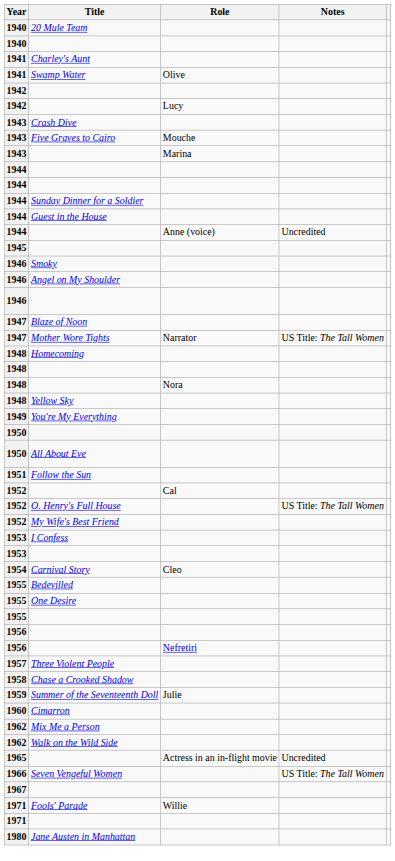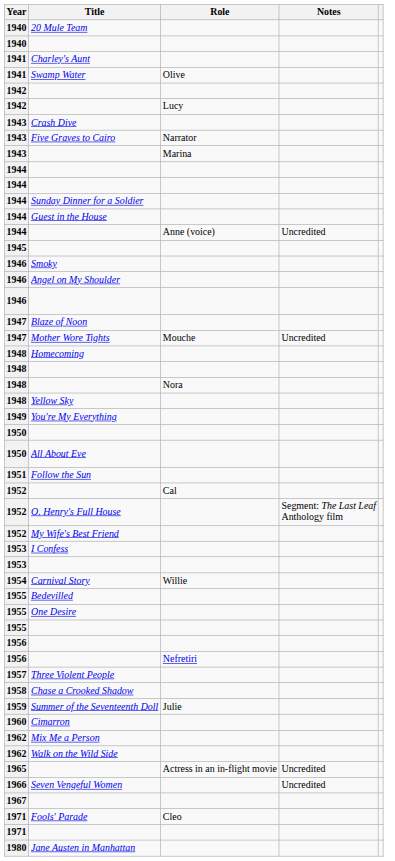 <table class="wikitable plainrowheaders sortable">
 <tr>
 <th scope="col">Year</th>
 <th scope="col">Title</th>
 <th scope="col">Role</th>
 <th scope="col" class="unsortable">Notes</th>
 <th scope=col class="unsortable"></th>
 </tr>
 <tr>
 <th scope=row>1940</th>
 <td><em><a href='#'>20 Mule Team</a></em></td>
 <td></td>
 <td></td>
 <td style="text-align:center;"></td>
 </tr>
 <tr>
 <th scope=row>1940</th>
 <td></td>
 <td></td>
 <td></td>
 <td style="text-align:center;"></td>
 </tr>
 <tr>
 <th scope=row>1941</th>
 <td><em><a href='#'>Charley's Aunt</a></em></td>
 <td></td>
 <td></td>
 <td style="text-align:center;"></td>
 </tr>
 <tr>
 <th scope=row>1941</th>
 <td><em><a href='#'>Swamp Water</a></em></td>
 <td>Olive</td>
 <td></td>
 <td style="text-align:center;"></td>
 </tr>
 <tr>
 <th scope=row>1942</th>
 <td></td>
 <td></td>
 <td></td>
 <td style="text-align:center;"></td>
 </tr>
 <tr>
 <th scope=row>1942</th>
 <td></td>
 <td>Lucy</td>
 <td></td>
 <td style="text-align:center;"></td>
 </tr>
 <tr>
 <th scope=row>1943</th>
 <td><em><a href='#'>Crash Dive</a></em></td>
 <td></td>
 <td></td>
 <td style="text-align:center;"></td>
 </tr>
 <tr>
 <th scope=row>1943</th>
 <td><em><a href='#'>Five Graves to Cairo</a></em></td>
-<td>Mouche</td>
+<td>Narrator</td>
 <td></td>
 <td style="text-align:center;"></td>
 </tr>
 <tr>
 <th scope=row>1943</th>
 <td></td>
 <td>Marina</td>
 <td></td>
 <td style="text-align:center;"></td>
 </tr>
 <tr>
 <th scope=row>1944</th>
 <td></td>
 <td></td>
 <td></td>
 <td style="text-align:center;"></td>
 </tr>
 <tr>
 <th scope=row>1944</th>
 <td></td>
 <td></td>
 <td></td>
 <td style="text-align:center;"></td>
 </tr>
 <tr>
 <th scope=row>1944</th>
 <td><em><a href='#'>Sunday Dinner for a Soldier</a></em></td>
 <td></td>
 <td></td>
 <td style="text-align:center;"></td>
 </tr>
 <tr>
 <th scope=row>1944</th>
 <td><em><a href='#'>Guest in the House</a></em></td>
 <td></td>
 <td></td>
 <td style="text-align:center;"></td>
 </tr>
 <tr>
 <th scope=row>1944</th>
 <td></td>
 <td>Anne (voice)</td>
 <td>Uncredited</td>
 <td style="text-align:center;"></td>
 </tr>
 <tr>
 <th scope=row>1945</th>
 <td></td>
 <td></td>
 <td></td>
 <td style="text-align:center;"></td>
 </tr>
 <tr>
 <th scope=row>1946</th>
 <td><em><a href='#'>Smoky</a></em></td>
 <td></td>
 <td></td>
 <td style="text-align:center;"></td>
 </tr>
 <tr>
 <th scope=row>1946</th>
 <td><em><a href='#'>Angel on My Shoulder</a></em></td>
 <td></td>
 <td></td>
 <td style="text-align:center;"></td>
 </tr>
 <tr>
 <th scope=row>1946</th>
 <td></td>
 <td></td>
 <td></td>
 <td style="text-align:center;"><br><br></td>
 </tr>
 <tr>
 <th scope=row>1947</th>
 <td><em><a href='#'>Blaze of Noon</a></em></td>
 <td></td>
 <td></td>
 <td style="text-align:center;"></td>
 </tr>
 <tr>
 <th scope=row>1947</th>
 <td><em><a href='#'>Mother Wore Tights</a></em></td>
-<td>Narrator</td>
-<td>US Title: <em>The Tall Women</em></td>
+<td>Mouche</td>
+<td>Uncredited</td>
 <td style="text-align:center;"></td>
 </tr>
 <tr>
 <th scope=row>1948</th>
 <td><em><a href='#'>Homecoming</a></em></td>
 <td></td>
 <td></td>
 <td style="text-align:center;"></td>
 </tr>
 <tr>
 <th scope=row>1948</th>
 <td></td>
 <td></td>
 <td></td>
 <td style="text-align:center;"></td>
 </tr>
 <tr>
 <th scope=row>1948</th>
 <td></td>
 <td>Nora</td>
 <td></td>
 <td style="text-align:center;"></td>
 </tr>
 <tr>
 <th scope=row>1948</th>
 <td><em><a href='#'>Yellow Sky</a></em></td>
 <td></td>
 <td></td>
 <td style="text-align:center;"><br></td>
 </tr>
 <tr>
 <th scope=row>1949</th>
 <td><em><a href='#'>You're My Everything</a></em></td>
 <td></td>
 <td></td>
 <td style="text-align:center;"></td>
 </tr>
 <tr>
 <th scope=row>1950</th>
 <td></td>
 <td></td>
 <td></td>
 <td style="text-align:center;"></td>
 </tr>
 <tr>
 <th scope=row>1950</th>
 <td><em><a href='#'>All About Eve</a></em></td>
 <td></td>
 <td></td>
 <td style="text-align:center;"><br><br></td>
 </tr>
 <tr>
 <th scope=row>1951</th>
 <td><em><a href='#'>Follow the Sun</a></em></td>
 <td></td>
 <td></td>
 <td style="text-align:center;"></td>
 </tr>
 <tr>
 <th scope=row>1952</th>
 <td></td>
 <td>Cal</td>
 <td></td>
 <td style="text-align:center;"></td>
 </tr>
 <tr>
 <th scope=row>1952</th>
 <td><em><a href='#'>O. Henry's Full House</a></em></td>
 <td></td>
-<td>US Title: <em>The Tall Women</em></td>
+<td>Segment: <em>The Last Leaf</em><br>Anthology film</td>
 <td style="text-align:center;"><br></td>
 </tr>
 <tr>
 <th scope=row>1952</th>
 <td><em><a href='#'>My Wife's Best Friend</a></em></td>
 <td></td>
 <td></td>
 <td style="text-align:center;"></td>
 </tr>
 <tr>
 <th scope=row>1953</th>
 <td><em><a href='#'>I Confess</a></em></td>
 <td></td>
 <td></td>
 <td style="text-align:center;"></td>
 </tr>
 <tr>
 <th scope=row>1953</th>
 <td></td>
 <td></td>
 <td></td>
 <td style="text-align:center;"></td>
 </tr>
 <tr>
 <th scope=row>1954</th>
 <td><em><a href='#'>Carnival Story</a></em></td>
-<td>Cleo</td>
+<td>Willie</td>
 <td></td>
 <td style="text-align:center;"></td>
 </tr>
 <tr>
 <th scope=row>1955</th>
 <td><em><a href='#'>Bedevilled</a></em></td>
 <td></td>
 <td></td>
 <td style="text-align:center;"></td>
 </tr>
 <tr>
 <th scope=row>1955</th>
 <td><em><a href='#'>One Desire</a></em></td>
 <td></td>
 <td></td>
 <td style="text-align:center;"></td>
 </tr>
 <tr>
 <th scope=row>1955</th>
 <td></td>
 <td></td>
 <td></td>
 <td style="text-align:center;"></td>
 </tr>
 <tr>
 <th scope=row>1956</th>
 <td></td>
 <td></td>
 <td></td>
 <td style="text-align:center;"></td>
 </tr>
 <tr>
 <th scope=row>1956</th>
 <td></td>
 <td><a href='#'>Nefretiri</a></td>
 <td></td>
 <td style="text-align:center;"></td>
 </tr>
 <tr>
 <th scope=row>1957</th>
 <td><em><a href='#'>Three Violent People</a></em></td>
 <td></td>
 <td></td>
 <td style="text-align:center;"></td>
 </tr>
 <tr>
 <th scope=row>1958</th>
 <td><em><a href='#'>Chase a Crooked Shadow</a></em></td>
 <td></td>
 <td></td>
 <td style="text-align:center;"></td>
 </tr>
 <tr>
 <th scope=row>1959</th>
 <td><em><a href='#'>Summer of the Seventeenth Doll</a></em></td>
 <td>Julie</td>
 <td></td>
 <td style="text-align:center;"></td>
 </tr>
 <tr>
 <th scope=row>1960</th>
 <td><em><a href='#'>Cimarron</a></em></td>
 <td></td>
 <td></td>
 <td style="text-align:center;"></td>
 </tr>
 <tr>
 <th scope=row>1962</th>
 <td><em><a href='#'>Mix Me a Person</a></em></td>
 <td></td>
 <td></td>
 <td style="text-align:center;"></td>
 </tr>
 <tr>
 <th scope=row>1962</th>
 <td><em><a href='#'>Walk on the Wild Side</a></em></td>
 <td></td>
 <td></td>
 <td style="text-align:center;"></td>
 </tr>
 <tr>
 <th scope=row>1965</th>
 <td></td>
 <td>Actress in an in-flight movie</td>
 <td>Uncredited</td>
 <td style="text-align:center;"></td>
 </tr>
 <tr>
 <th scope=row>1966</th>
 <td><em><a href='#'>Seven Vengeful Women</a></em></td>
 <td></td>
-<td>US Title: <em>The Tall Women</em></td>
+<td>Uncredited</td>
 <td style="text-align:center;"><br></td>
 </tr>
 <tr>
 <th scope=row>1967</th>
 <td></td>
 <td></td>
 <td></td>
 <td style="text-align:center;"></td>
 </tr>
 <tr>
 <th scope=row>1971</th>
 <td><em><a href='#'>Fools' Parade</a></em></td>
-<td>Willie</td>
+<td>Cleo</td>
 <td></td>
 <td style="text-align:center;"></td>
 </tr>
 <tr>
 <th scope=row>1971</th>
 <td></td>
 <td></td>
 <td></td>
 <td style="text-align:center;"></td>
 </tr>
 <tr>
 <th scope=row>1980</th>
 <td><em><a href='#'>Jane Austen in Manhattan</a></em></td>
 <td></td>
 <td></td>
 <td style="text-align:center;"></td>
 </tr>
 </table>
